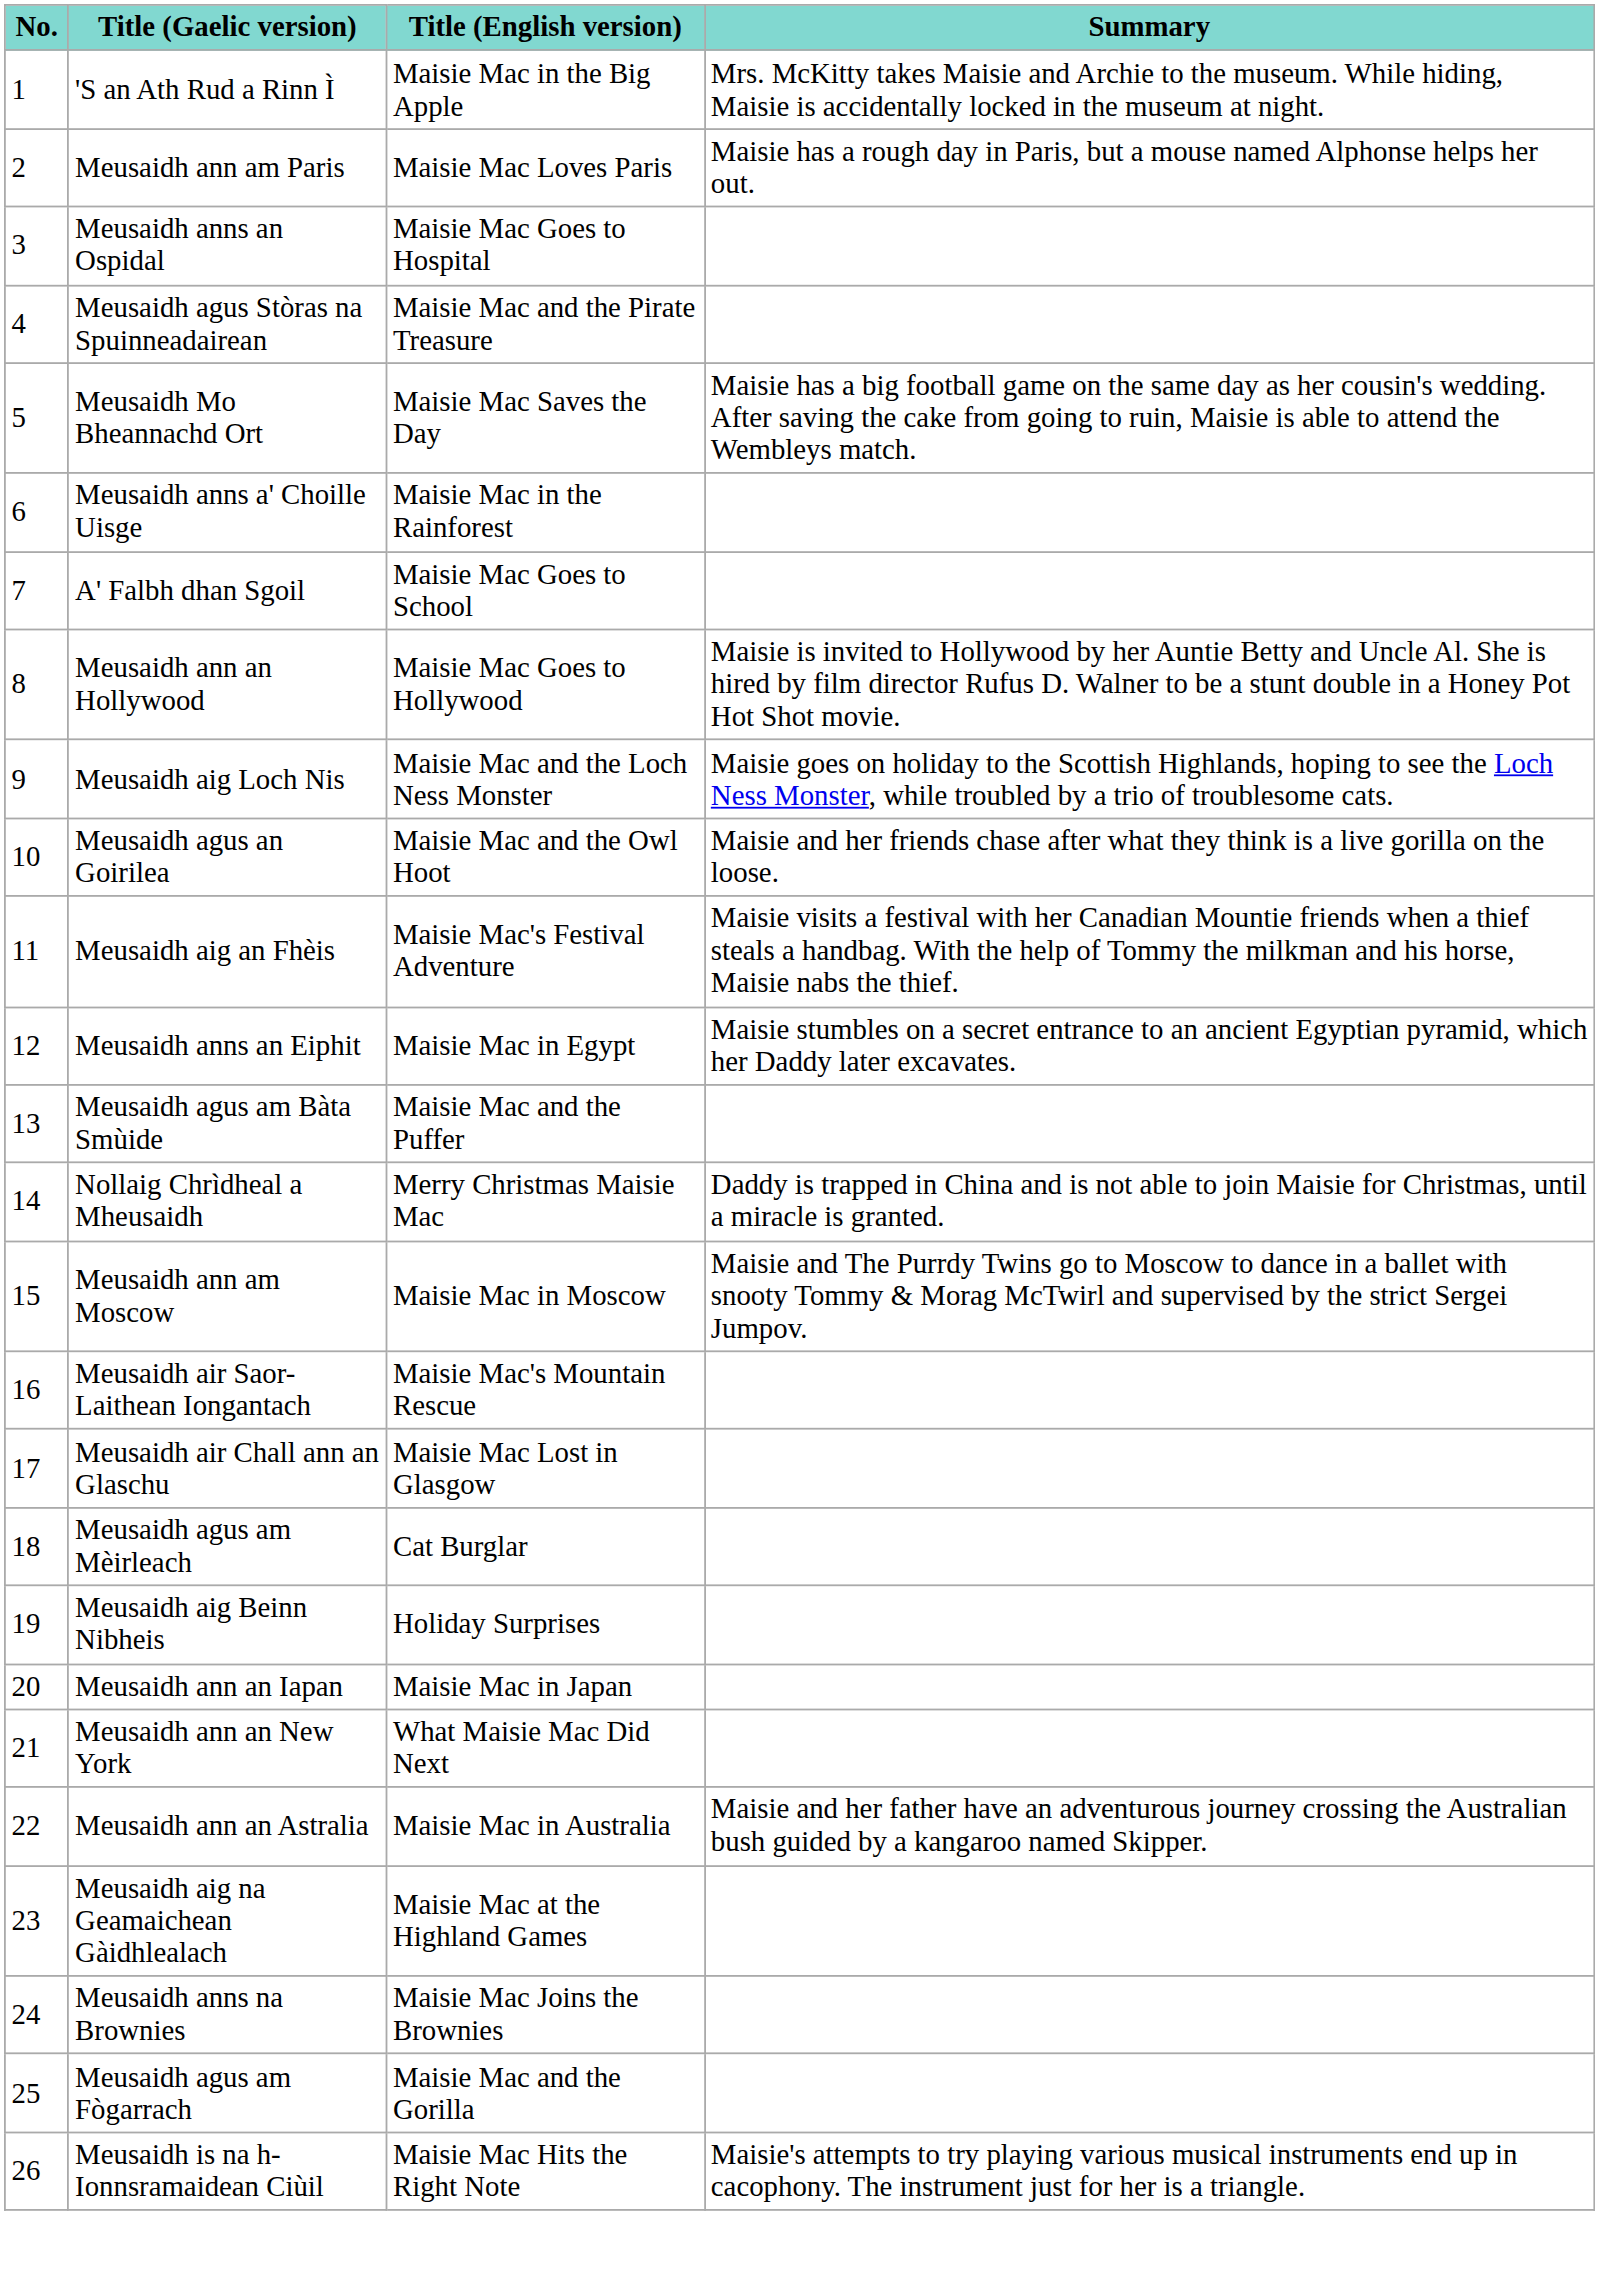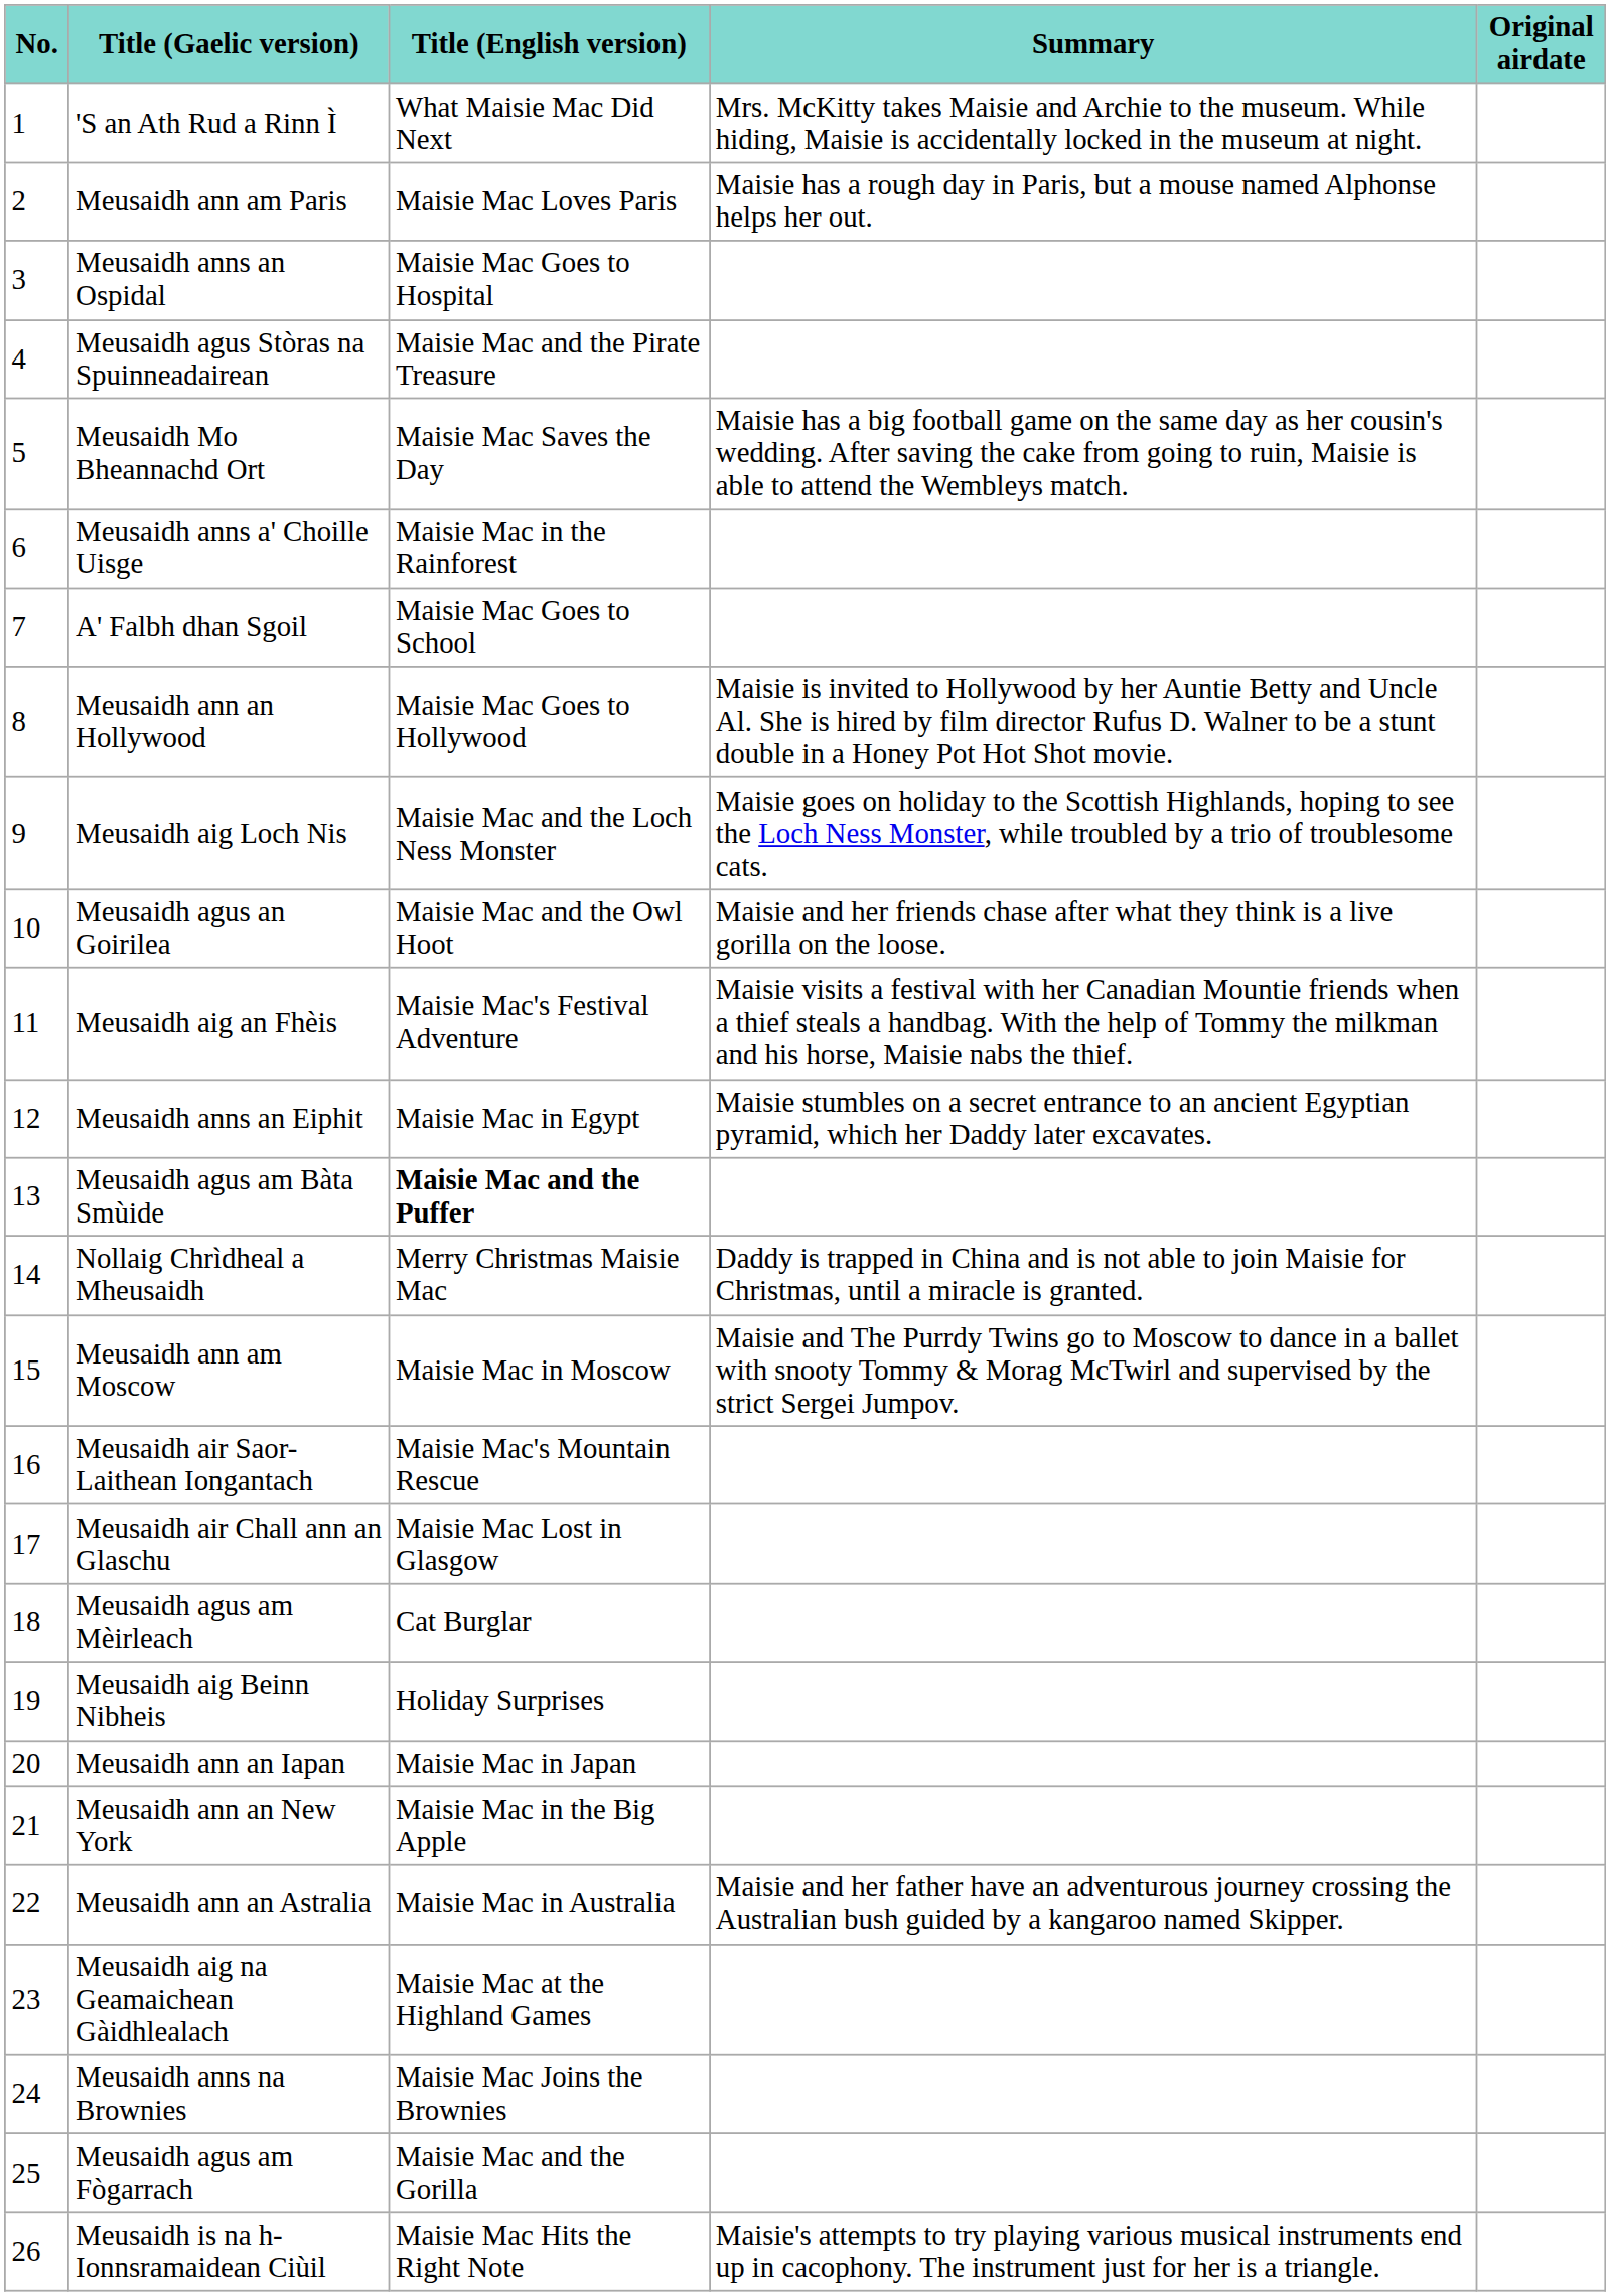 <table class="wikitable plainrowheaders" style="width:100%; background:#fff;">
 <tr>
 <th style="background:#81D8D0; width:4%">No.</th>
 <th style="background:#81D8D0; width:20%">Title (Gaelic version)</th>
 <th style="background:#81D8D0; width:20%">Title (English version)</th>
 <th style="background:#81D8D0">Summary</th>
+<th style="background:#81D8D0; width:8%">Original airdate</th>
 </tr>
 <tr>
 <td>1</td>
 <td>'S an Ath Rud a Rinn Ì</td>
-<td>Maisie Mac in the Big Apple</td>
+<td>What Maisie Mac Did Next</td>
 <td>Mrs. McKitty takes Maisie and Archie to the museum. While hiding, Maisie is accidentally locked in the museum at night.</td>
+<td></td>
 </tr>
 <tr>
 <td>2</td>
 <td>Meusaidh ann am Paris</td>
 <td>Maisie Mac Loves Paris</td>
 <td>Maisie has a rough day in Paris, but a mouse named Alphonse helps her out.</td>
+<td></td>
 </tr>
 <tr>
 <td>3</td>
 <td>Meusaidh anns an Ospidal</td>
 <td>Maisie Mac Goes to Hospital</td>
+<td></td>
 <td></td>
 </tr>
 <tr>
 <td>4</td>
 <td>Meusaidh agus Stòras na Spuinneadairean</td>
 <td>Maisie Mac and the Pirate Treasure</td>
 <td></td>
+<td></td>
 </tr>
 <tr>
 <td>5</td>
 <td>Meusaidh Mo Bheannachd Ort</td>
 <td>Maisie Mac Saves the Day</td>
 <td>Maisie has a big football game on the same day as her cousin's wedding. After saving the cake from going to ruin, Maisie is able to attend the Wembleys match.</td>
+<td></td>
 </tr>
 <tr>
 <td>6</td>
 <td>Meusaidh anns a' Choille Uisge</td>
 <td>Maisie Mac in the Rainforest</td>
+<td></td>
 <td></td>
 </tr>
 <tr>
 <td>7</td>
 <td>A' Falbh dhan Sgoil</td>
 <td>Maisie Mac Goes to School</td>
 <td></td>
+<td></td>
 </tr>
 <tr>
 <td>8</td>
 <td>Meusaidh ann an Hollywood</td>
 <td>Maisie Mac Goes to Hollywood</td>
 <td>Maisie is invited to Hollywood by her Auntie Betty and Uncle Al. She is hired by film director Rufus D. Walner to be a stunt double in a Honey Pot Hot Shot movie.</td>
+<td></td>
 </tr>
 <tr>
 <td>9</td>
 <td>Meusaidh aig Loch Nis</td>
 <td>Maisie Mac and the Loch Ness Monster</td>
 <td>Maisie goes on holiday to the Scottish Highlands, hoping to see the <a href='#'>Loch Ness Monster</a>, while troubled by a trio of troublesome cats.</td>
+<td></td>
 </tr>
 <tr>
 <td>10</td>
 <td>Meusaidh agus an Goirilea</td>
 <td>Maisie Mac and the Owl Hoot</td>
 <td>Maisie and her friends chase after what they think is a live gorilla on the loose.</td>
+<td></td>
 </tr>
 <tr>
 <td>11</td>
 <td>Meusaidh aig an Fhèis</td>
 <td>Maisie Mac's Festival Adventure</td>
 <td>Maisie visits a festival with her Canadian Mountie friends when a thief steals a handbag. With the help of Tommy the milkman and his horse, Maisie nabs the thief.</td>
+<td></td>
 </tr>
 <tr>
 <td>12</td>
 <td>Meusaidh anns an Eiphit</td>
 <td>Maisie Mac in Egypt</td>
 <td>Maisie stumbles on a secret entrance to an ancient Egyptian pyramid, which her Daddy later excavates.</td>
+<td></td>
 </tr>
 <tr>
 <td>13</td>
 <td>Meusaidh agus am Bàta Smùide</td>
-<td>Maisie Mac and the Puffer</td>
+<td><strong>Maisie Mac and the Puffer</strong></td>
+<td></td>
 <td></td>
 </tr>
 <tr>
 <td>14</td>
 <td>Nollaig Chrìdheal a Mheusaidh</td>
 <td>Merry Christmas Maisie Mac</td>
 <td>Daddy is trapped in China and is not able to join Maisie for Christmas, until a miracle is granted.</td>
+<td></td>
 </tr>
 <tr>
 <td>15</td>
 <td>Meusaidh ann am Moscow</td>
 <td>Maisie Mac in Moscow</td>
 <td>Maisie and The Purrdy Twins go to Moscow to dance in a ballet with snooty Tommy & Morag McTwirl and supervised by the strict Sergei Jumpov.</td>
+<td></td>
 </tr>
 <tr>
 <td>16</td>
 <td>Meusaidh air Saor-Laithean Iongantach</td>
 <td>Maisie Mac's Mountain Rescue</td>
+<td></td>
 <td></td>
 </tr>
 <tr>
 <td>17</td>
 <td>Meusaidh air Chall ann an Glaschu</td>
 <td>Maisie Mac Lost in Glasgow</td>
 <td></td>
+<td></td>
 </tr>
 <tr>
 <td>18</td>
 <td>Meusaidh agus am Mèirleach</td>
 <td>Cat Burglar</td>
+<td></td>
 <td></td>
 </tr>
 <tr>
 <td>19</td>
 <td>Meusaidh aig Beinn Nibheis</td>
 <td>Holiday Surprises</td>
 <td></td>
+<td></td>
 </tr>
 <tr>
 <td>20</td>
 <td>Meusaidh ann an Iapan</td>
 <td>Maisie Mac in Japan</td>
 <td></td>
+<td></td>
 </tr>
 <tr>
 <td>21</td>
 <td>Meusaidh ann an New York</td>
-<td>What Maisie Mac Did Next</td>
+<td>Maisie Mac in the Big Apple</td>
+<td></td>
 <td></td>
 </tr>
 <tr>
 <td>22</td>
 <td>Meusaidh ann an Astralia</td>
 <td>Maisie Mac in Australia</td>
 <td>Maisie and her father have an adventurous journey crossing the Australian bush guided by a kangaroo named Skipper.</td>
+<td></td>
 </tr>
 <tr>
 <td>23</td>
 <td>Meusaidh aig na Geamaichean Gàidhlealach</td>
 <td>Maisie Mac at the Highland Games</td>
+<td></td>
 <td></td>
 </tr>
 <tr>
 <td>24</td>
 <td>Meusaidh anns na Brownies</td>
 <td>Maisie Mac Joins the Brownies</td>
 <td></td>
+<td></td>
 </tr>
 <tr>
 <td>25</td>
 <td>Meusaidh agus am Fògarrach</td>
 <td>Maisie Mac and the Gorilla</td>
+<td></td>
 <td></td>
 </tr>
 <tr>
 <td>26</td>
 <td>Meusaidh is na h-Ionnsramaidean Ciùil</td>
 <td>Maisie Mac Hits the Right Note</td>
 <td>Maisie's attempts to try playing various musical instruments end up in cacophony. The instrument just for her is a triangle.</td>
+<td></td>
 </tr>
 </table>
